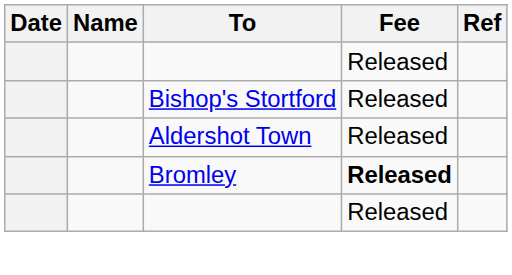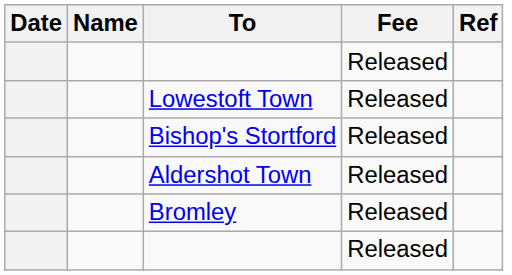 <table class="wikitable sortable plainrowheaders">
 <tr>
 <th scope=col>Date</th>
 <th scope=col>Name</th>
 <th scope=col>To</th>
 <th scope=col>Fee</th>
 <th scope=col class=unsortable>Ref</th>
 </tr>
 <tr>
 <th scope=row></th>
 <td></td>
 <td></td>
+<td>Released</td>
+<td style="text-align:center;"></td>
+</tr>
+<tr>
+<th scope=row></th>
+<td></td>
+<td><a href='#'>Lowestoft Town</a></td>
 <td>Released</td>
 <td style="text-align:center;"></td>
 </tr>
 <tr>
 <th scope=row></th>
 <td></td>
 <td><a href='#'>Bishop's Stortford</a></td>
 <td>Released</td>
 <td style="text-align:center;"></td>
 </tr>
 <tr>
 <th scope=row></th>
 <td></td>
 <td><a href='#'>Aldershot Town</a></td>
 <td>Released</td>
 <td style="text-align:center;"></td>
 </tr>
 <tr>
 <th scope=row></th>
 <td></td>
 <td><a href='#'>Bromley</a></td>
-<td><strong>Released</strong></td>
+<td>Released</td>
 <td style="text-align:center;"></td>
 </tr>
 <tr>
 <th scope=row></th>
 <td></td>
 <td></td>
 <td>Released</td>
 <td style="text-align:center;"></td>
 </tr>
 </table>
